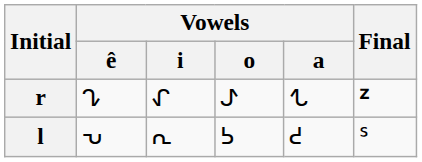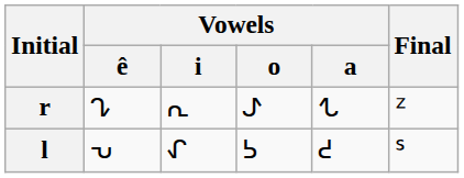 <table class=wikitable>
 <tr>
 <th rowspan=2>Initial</th>
 <th colspan="4">Vowels</th>
 <th rowspan=2>Final</th>
 </tr>
 <tr>
 <th width="40">ê</th>
 <th width="40">i</th>
 <th width="40">o</th>
 <th width="40">a</th>
 </tr>
 <tr>
 <th>r</th>
 <td>ᖊ</td>
-<td>ᖋ</td>
+<td>ᕆ</td>
 <td>ᖌ</td>
 <td>ᖍ</td>
-<td><strong>ᙆ</strong></td>
+<td>ᙆ</td>
 </tr>
 <tr>
 <th>l</th>
 <td>ᕃ</td>
-<td>ᕆ</td>
+<td>ᖋ</td>
 <td>ᕊ</td>
 <td>ᕍ</td>
 <td>ᔆ</td>
 </tr>
 </table>
